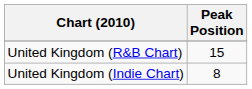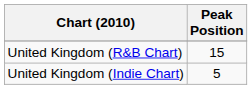 <table class="wikitable sortable">
 <tr>
 <th>Chart (2010)</th>
 <th align="center">Peak<br>Position</th>
 </tr>
 <tr>
 </tr>
 <tr>
 <td align="left">United Kingdom (<a href='#'>R&B Chart</a>)</td>
 <td align="center">15</td>
 </tr>
 <tr>
 <td align="left">United Kingdom (<a href='#'>Indie Chart</a>)</td>
-<td align="center">8</td>
+<td align="center">5</td>
 </tr>
 </table>
